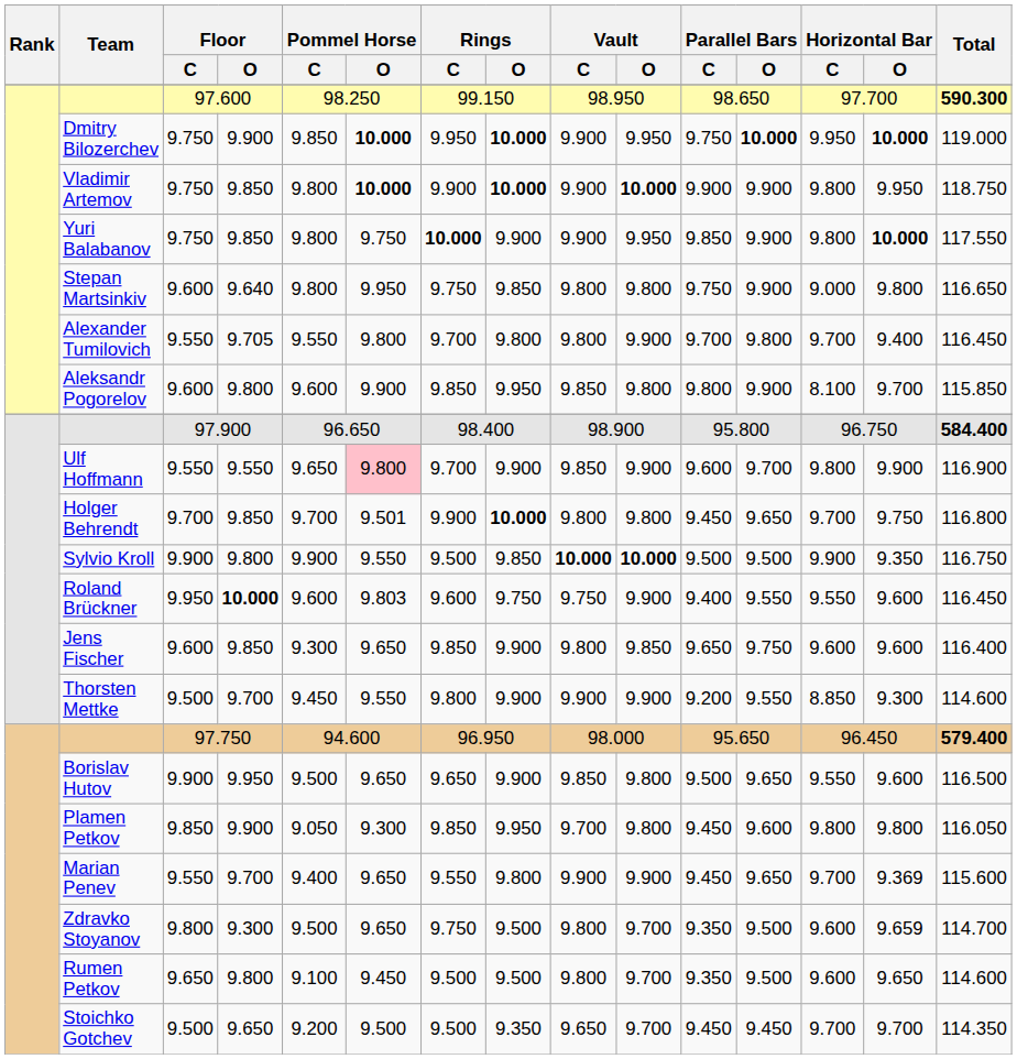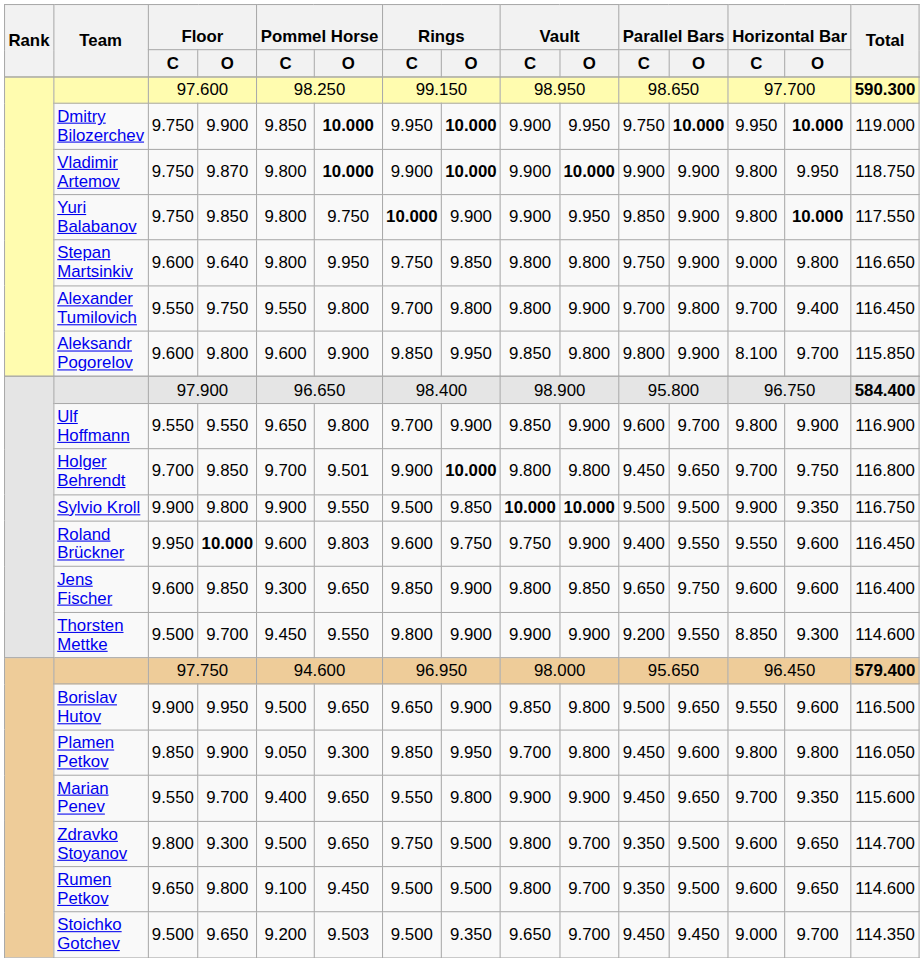 <table class="wikitable" style="text-align:center">
 <tr>
 <th rowspan=2>Rank</th>
 <th rowspan=2>Team</th>
 <th colspan=2><br>Floor</th>
 <th colspan=2><br>Pommel Horse</th>
 <th colspan=2><br>Rings</th>
 <th colspan=2><br>Vault</th>
 <th colspan=2><br>Parallel Bars</th>
 <th colspan=2><br>Horizontal Bar</th>
 <th rowspan=2>Total</th>
 </tr>
 <tr>
 <th>C</th>
 <th>O</th>
 <th>C</th>
 <th>O</th>
 <th>C</th>
 <th>O</th>
 <th>C</th>
 <th>O</th>
 <th>C</th>
 <th>O</th>
 <th>C</th>
 <th>O</th>
 </tr>
 <tr>
 </tr>
 <tr style="background:#fffcaf;">
 <td rowspan="7"></td>
 <td align=left></td>
 <td colspan=2>97.600</td>
 <td colspan="2">98.250</td>
 <td colspan="2">99.150</td>
 <td colspan=2>98.950</td>
 <td colspan="2">98.650</td>
 <td colspan="2">97.700</td>
 <td><strong>590.300</strong></td>
 </tr>
 <tr>
 <td align=left><a href='#'>Dmitry Bilozerchev</a></td>
 <td>9.750</td>
 <td>9.900</td>
 <td>9.850</td>
 <td><strong>10.000</strong></td>
 <td>9.950</td>
 <td><strong>10.000</strong></td>
 <td>9.900</td>
 <td>9.950</td>
 <td>9.750</td>
 <td><strong>10.000</strong></td>
 <td>9.950</td>
 <td><strong>10.000</strong></td>
 <td>119.000</td>
 </tr>
 <tr>
 <td align=left><a href='#'>Vladimir Artemov</a></td>
 <td>9.750</td>
-<td>9.850</td>
+<td>9.870</td>
 <td>9.800</td>
 <td><strong>10.000</strong></td>
 <td>9.900</td>
 <td><strong>10.000</strong></td>
 <td>9.900</td>
 <td><strong>10.000</strong></td>
 <td>9.900</td>
 <td>9.900</td>
 <td>9.800</td>
 <td>9.950</td>
 <td>118.750</td>
 </tr>
 <tr>
 <td align=left><a href='#'>Yuri Balabanov</a></td>
 <td>9.750</td>
 <td>9.850</td>
 <td>9.800</td>
 <td>9.750</td>
 <td><strong>10.000</strong></td>
 <td>9.900</td>
 <td>9.900</td>
 <td>9.950</td>
 <td>9.850</td>
 <td>9.900</td>
 <td>9.800</td>
 <td><strong>10.000</strong></td>
 <td>117.550</td>
 </tr>
 <tr>
 <td align=left><a href='#'>Stepan Martsinkiv</a></td>
 <td>9.600</td>
 <td>9.640</td>
 <td>9.800</td>
 <td>9.950</td>
 <td>9.750</td>
 <td>9.850</td>
 <td>9.800</td>
 <td>9.800</td>
 <td>9.750</td>
 <td>9.900</td>
 <td>9.000</td>
 <td>9.800</td>
 <td>116.650</td>
 </tr>
 <tr>
 <td align=left><a href='#'>Alexander Tumilovich</a></td>
 <td>9.550</td>
-<td>9.705</td>
+<td>9.750</td>
 <td>9.550</td>
 <td>9.800</td>
 <td>9.700</td>
 <td>9.800</td>
 <td>9.800</td>
 <td>9.900</td>
 <td>9.700</td>
 <td>9.800</td>
 <td>9.700</td>
 <td>9.400</td>
 <td>116.450</td>
 </tr>
 <tr>
 <td align=left><a href='#'>Aleksandr Pogorelov</a></td>
 <td>9.600</td>
 <td>9.800</td>
 <td>9.600</td>
 <td>9.900</td>
 <td>9.850</td>
 <td>9.950</td>
 <td>9.850</td>
 <td>9.800</td>
 <td>9.800</td>
 <td>9.900</td>
 <td>8.100</td>
 <td>9.700</td>
 <td>115.850</td>
 </tr>
 <tr>
 </tr>
 <tr style="background:#e5e5e5;">
 <td rowspan="7"></td>
 <td align=left></td>
 <td colspan="2">97.900</td>
 <td colspan="2">96.650</td>
 <td colspan="2">98.400</td>
 <td colspan="2">98.900</td>
 <td colspan="2">95.800</td>
 <td colspan="2">96.750</td>
 <td><strong>584.400</strong></td>
 </tr>
 <tr>
 <td align=left><a href='#'>Ulf Hoffmann</a></td>
 <td>9.550</td>
 <td>9.550</td>
 <td>9.650</td>
-<td style="background: pink;">9.800</td>
+<td>9.800</td>
 <td>9.700</td>
 <td>9.900</td>
 <td>9.850</td>
 <td>9.900</td>
 <td>9.600</td>
 <td>9.700</td>
 <td>9.800</td>
 <td>9.900</td>
 <td>116.900</td>
 </tr>
 <tr>
 <td align=left><a href='#'>Holger Behrendt</a></td>
 <td>9.700</td>
 <td>9.850</td>
 <td>9.700</td>
 <td>9.501</td>
 <td>9.900</td>
 <td><strong>10.000</strong></td>
 <td>9.800</td>
 <td>9.800</td>
 <td>9.450</td>
 <td>9.650</td>
 <td>9.700</td>
 <td>9.750</td>
 <td>116.800</td>
 </tr>
 <tr>
 <td align=left><a href='#'>Sylvio Kroll</a></td>
 <td>9.900</td>
 <td>9.800</td>
 <td>9.900</td>
 <td>9.550</td>
 <td>9.500</td>
 <td>9.850</td>
 <td><strong>10.000</strong></td>
 <td><strong>10.000</strong></td>
 <td>9.500</td>
 <td>9.500</td>
 <td>9.900</td>
 <td>9.350</td>
 <td>116.750</td>
 </tr>
 <tr>
 <td align=left><a href='#'>Roland Brückner</a></td>
 <td>9.950</td>
 <td><strong>10.000</strong></td>
 <td>9.600</td>
 <td>9.803</td>
 <td>9.600</td>
 <td>9.750</td>
 <td>9.750</td>
 <td>9.900</td>
 <td>9.400</td>
 <td>9.550</td>
 <td>9.550</td>
 <td>9.600</td>
 <td>116.450</td>
 </tr>
 <tr>
 <td align=left><a href='#'>Jens Fischer</a></td>
 <td>9.600</td>
 <td>9.850</td>
 <td>9.300</td>
 <td>9.650</td>
 <td>9.850</td>
 <td>9.900</td>
 <td>9.800</td>
 <td>9.850</td>
 <td>9.650</td>
 <td>9.750</td>
 <td>9.600</td>
 <td>9.600</td>
 <td>116.400</td>
 </tr>
 <tr>
 <td align=left><a href='#'>Thorsten Mettke</a></td>
 <td>9.500</td>
 <td>9.700</td>
 <td>9.450</td>
 <td>9.550</td>
 <td>9.800</td>
 <td>9.900</td>
 <td>9.900</td>
 <td>9.900</td>
 <td>9.200</td>
 <td>9.550</td>
 <td>8.850</td>
 <td>9.300</td>
 <td>114.600</td>
 </tr>
 <tr style="background:#ec9;">
 <td rowspan="13"></td>
 <td align=left></td>
 <td colspan="2">97.750</td>
 <td colspan="2">94.600</td>
 <td colspan="2">96.950</td>
 <td colspan="2">98.000</td>
 <td colspan="2">95.650</td>
 <td colspan="2">96.450</td>
 <td><strong>579.400</strong></td>
 </tr>
 <tr>
 <td align=left><a href='#'>Borislav Hutov</a></td>
 <td>9.900</td>
 <td>9.950</td>
 <td>9.500</td>
 <td>9.650</td>
 <td>9.650</td>
 <td>9.900</td>
 <td>9.850</td>
 <td>9.800</td>
 <td>9.500</td>
 <td>9.650</td>
 <td>9.550</td>
 <td>9.600</td>
 <td>116.500</td>
 </tr>
 <tr>
 <td align=left><a href='#'>Plamen Petkov</a></td>
 <td>9.850</td>
 <td>9.900</td>
 <td>9.050</td>
 <td>9.300</td>
 <td>9.850</td>
 <td>9.950</td>
 <td>9.700</td>
 <td>9.800</td>
 <td>9.450</td>
 <td>9.600</td>
 <td>9.800</td>
 <td>9.800</td>
 <td>116.050</td>
 </tr>
 <tr>
 <td align=left><a href='#'>Marian Penev</a></td>
 <td>9.550</td>
 <td>9.700</td>
 <td>9.400</td>
 <td>9.650</td>
 <td>9.550</td>
 <td>9.800</td>
 <td>9.900</td>
 <td>9.900</td>
 <td>9.450</td>
 <td>9.650</td>
 <td>9.700</td>
-<td>9.369</td>
+<td>9.350</td>
 <td>115.600</td>
 </tr>
 <tr>
 <td align=left><a href='#'>Zdravko Stoyanov</a></td>
 <td>9.800</td>
 <td>9.300</td>
 <td>9.500</td>
 <td>9.650</td>
 <td>9.750</td>
 <td>9.500</td>
 <td>9.800</td>
 <td>9.700</td>
 <td>9.350</td>
 <td>9.500</td>
 <td>9.600</td>
-<td>9.659</td>
+<td>9.650</td>
 <td>114.700</td>
 </tr>
 <tr>
 <td align=left><a href='#'>Rumen Petkov</a></td>
 <td>9.650</td>
 <td>9.800</td>
 <td>9.100</td>
 <td>9.450</td>
 <td>9.500</td>
 <td>9.500</td>
 <td>9.800</td>
 <td>9.700</td>
 <td>9.350</td>
 <td>9.500</td>
 <td>9.600</td>
 <td>9.650</td>
 <td>114.600</td>
 </tr>
 <tr>
 <td align=left><a href='#'>Stoichko Gotchev</a></td>
 <td>9.500</td>
 <td>9.650</td>
 <td>9.200</td>
-<td>9.500</td>
+<td>9.503</td>
 <td>9.500</td>
 <td>9.350</td>
 <td>9.650</td>
 <td>9.700</td>
 <td>9.450</td>
 <td>9.450</td>
-<td>9.700</td>
+<td>9.000</td>
 <td>9.700</td>
 <td>114.350</td>
 </tr>
 </table>
